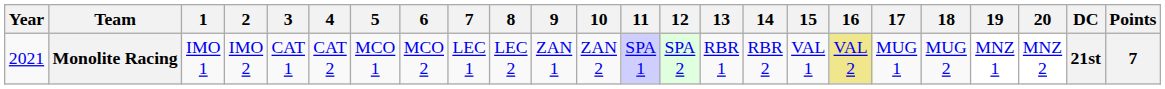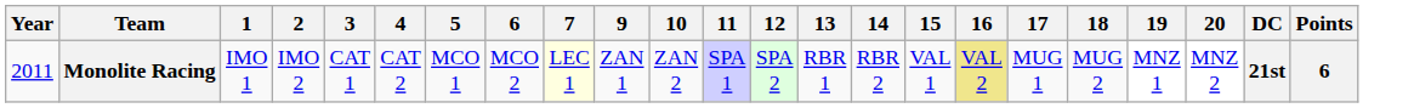 <table class="wikitable" style="text-align:center; font-size:85%">
 <tr>
 <th>Year</th>
 <th>Team</th>
 <th>1</th>
 <th>2</th>
 <th>3</th>
 <th>4</th>
 <th>5</th>
 <th>6</th>
 <th>7</th>
-<th>8</th>
 <th>9</th>
 <th>10</th>
 <th>11</th>
 <th>12</th>
 <th>13</th>
 <th>14</th>
 <th>15</th>
 <th>16</th>
 <th>17</th>
 <th>18</th>
 <th>19</th>
 <th>20</th>
 <th>DC</th>
 <th>Points</th>
 </tr>
 <tr>
-<td><a href='#'>2021</a></td>
+<td><a href='#'>2011</a></td>
 <th nowrap>Monolite Racing</th>
 <td><a href='#'>IMO<br>1</a></td>
 <td><a href='#'>IMO<br>2</a></td>
 <td><a href='#'>CAT<br>1</a></td>
 <td><a href='#'>CAT<br>2</a></td>
 <td><a href='#'>MCO<br>1</a></td>
 <td><a href='#'>MCO<br>2</a></td>
-<td><a href='#'>LEC<br>1</a></td>
-<td><a href='#'>LEC<br>2</a></td>
+<td style="background: lightyellow;"><a href='#'>LEC<br>1</a></td>
 <td><a href='#'>ZAN<br>1</a></td>
 <td><a href='#'>ZAN<br>2</a></td>
 <td style="background:#CFCFFF;"><a href='#'>SPA<br>1</a><br></td>
 <td style="background:#DFFFDF;"><a href='#'>SPA<br>2</a><br></td>
 <td><a href='#'>RBR<br>1</a></td>
 <td><a href='#'>RBR<br>2</a></td>
 <td><a href='#'>VAL<br>1</a></td>
 <td style="background: khaki;"><a href='#'>VAL<br>2</a></td>
 <td><a href='#'>MUG<br>1</a></td>
 <td><a href='#'>MUG<br>2</a></td>
 <td style="background:#FFFFFF;"><a href='#'>MNZ<br>1</a><br></td>
 <td style="background:#FFFFFF;"><a href='#'>MNZ<br>2</a><br></td>
 <th>21st</th>
-<th>7</th>
+<th>6</th>
 </tr>
 </table>
